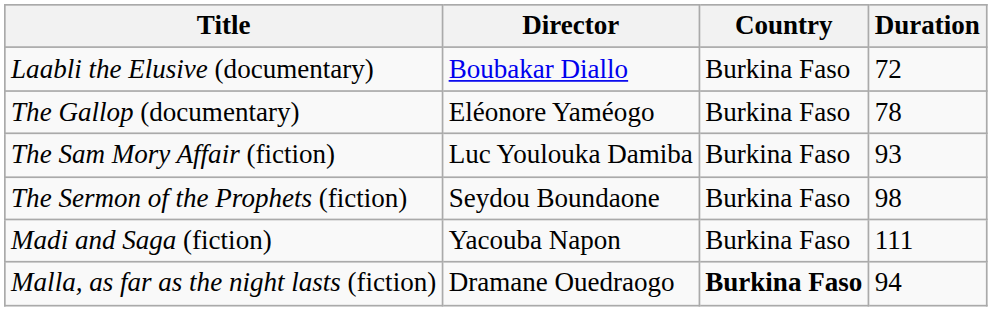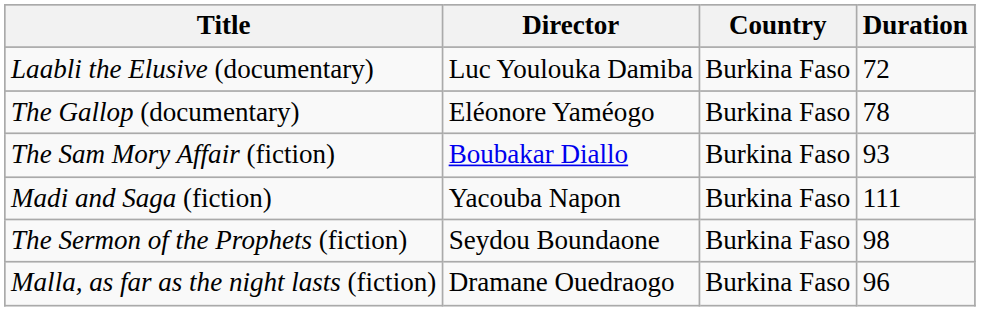 <table class="wikitable">
 <tr>
 <th>Title</th>
 <th>Director</th>
 <th>Country</th>
 <th>Duration</th>
 </tr>
 <tr>
 <td><em>Laabli the Elusive</em> (documentary)</td>
-<td><a href='#'>Boubakar Diallo</a></td>
+<td>Luc Youlouka Damiba</td>
 <td>Burkina Faso</td>
 <td>72</td>
 </tr>
 <tr>
 <td><em>The Gallop</em> (documentary)</td>
 <td>Eléonore Yaméogo</td>
 <td>Burkina Faso</td>
 <td>78</td>
 </tr>
 <tr>
 <td><em>The Sam Mory Affair</em> (fiction)</td>
-<td>Luc Youlouka Damiba</td>
+<td><a href='#'>Boubakar Diallo</a></td>
 <td>Burkina Faso</td>
 <td>93</td>
+</tr>
+<tr>
+<td><em>Madi and Saga</em> (fiction)</td>
+<td>Yacouba Napon</td>
+<td>Burkina Faso</td>
+<td>111</td>
 </tr>
 <tr>
 <td><em>The Sermon of the Prophets</em> (fiction)</td>
 <td>Seydou Boundaone</td>
 <td>Burkina Faso</td>
 <td>98</td>
 </tr>
 <tr>
-<td><em>Madi and Saga</em> (fiction)</td>
-<td>Yacouba Napon</td>
-<td>Burkina Faso</td>
-<td>111</td>
-</tr>
-<tr>
 <td><em>Malla, as far as the night lasts</em> (fiction)</td>
 <td>Dramane Ouedraogo</td>
-<td><strong>Burkina Faso</strong></td>
-<td>94</td>
+<td>Burkina Faso</td>
+<td>96</td>
 </tr>
 </table>
